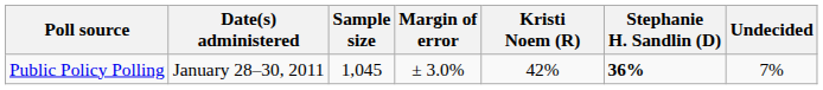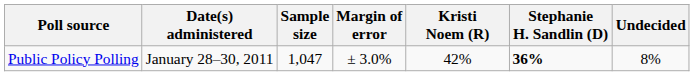 <table class="wikitable">
 <tr>
 <th>Poll source</th>
 <th>Date(s)<br>administered</th>
 <th>Sample<br>size</th>
 <th>Margin of<br>error</th>
 <th width=100px>Kristi<br>Noem (R)</th>
 <th width=100px>Stephanie<br>H. Sandlin (D)</th>
 <th>Undecided</th>
 </tr>
 <tr>
 <td><a href='#'>Public Policy Polling</a></td>
 <td align=center>January 28–30, 2011</td>
-<td align=center>1,045</td>
+<td align=center>1,047</td>
 <td align=center>± 3.0%</td>
 <td align=center>42%</td>
 <td><strong>36%</strong></td>
-<td align=center>7%</td>
+<td align=center>8%</td>
 </tr>
 </table>
